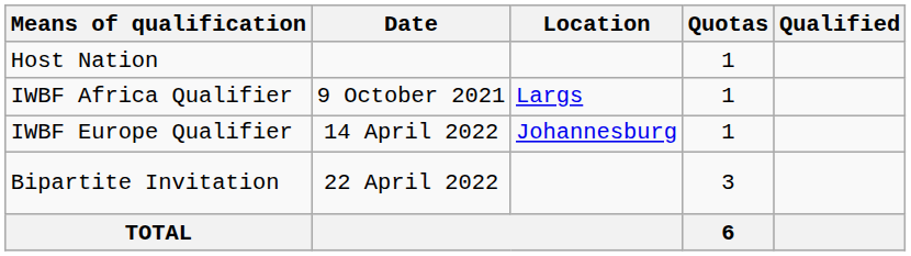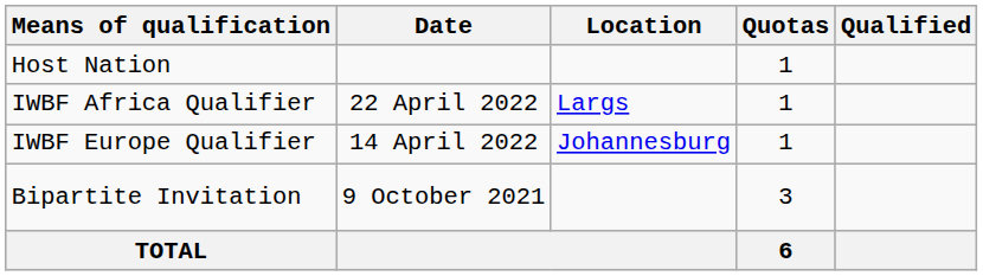 <table class="wikitable">
 <tr>
 <th>Means of qualification</th>
 <th>Date</th>
 <th>Location</th>
 <th>Quotas</th>
 <th>Qualified</th>
 </tr>
 <tr>
 <td>Host Nation</td>
 <td></td>
 <td></td>
 <td align=center>1</td>
 <td></td>
 </tr>
 <tr>
 <td>IWBF Africa Qualifier</td>
-<td align=center>9 October 2021</td>
+<td align=center>22 April 2022</td>
 <td> <a href='#'>Largs</a></td>
 <td align=center>1</td>
 <td></td>
 </tr>
 <tr>
 <td>IWBF Europe Qualifier</td>
 <td align=center>14 April 2022</td>
 <td> <a href='#'>Johannesburg</a></td>
 <td align=center>1</td>
 <td></td>
 </tr>
 <tr>
 <td>Bipartite Invitation</td>
-<td align=center>22 April 2022</td>
+<td align=center>9 October 2021</td>
 <td></td>
 <td align=center>3</td>
 <td><br><br></td>
 </tr>
 <tr>
 <th>TOTAL</th>
 <th colspan="2"></th>
 <th>6</th>
 <th></th>
 </tr>
 </table>
